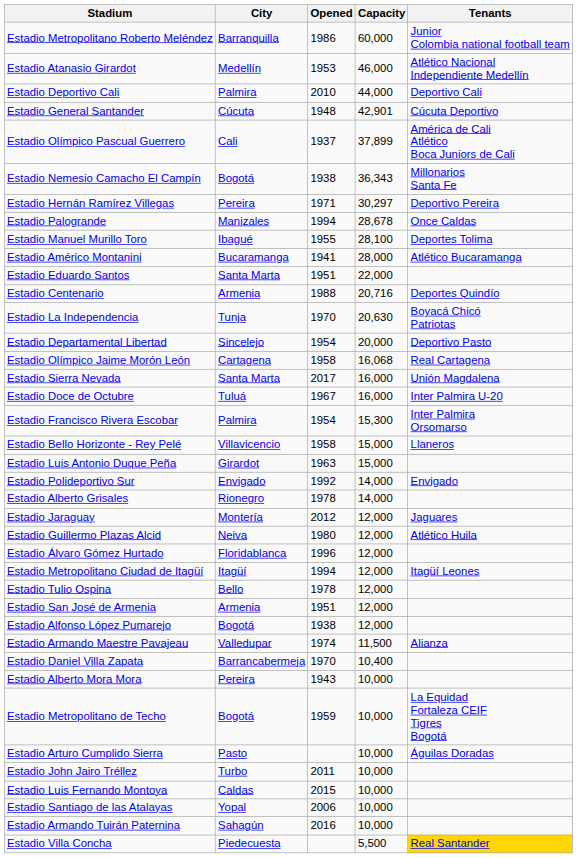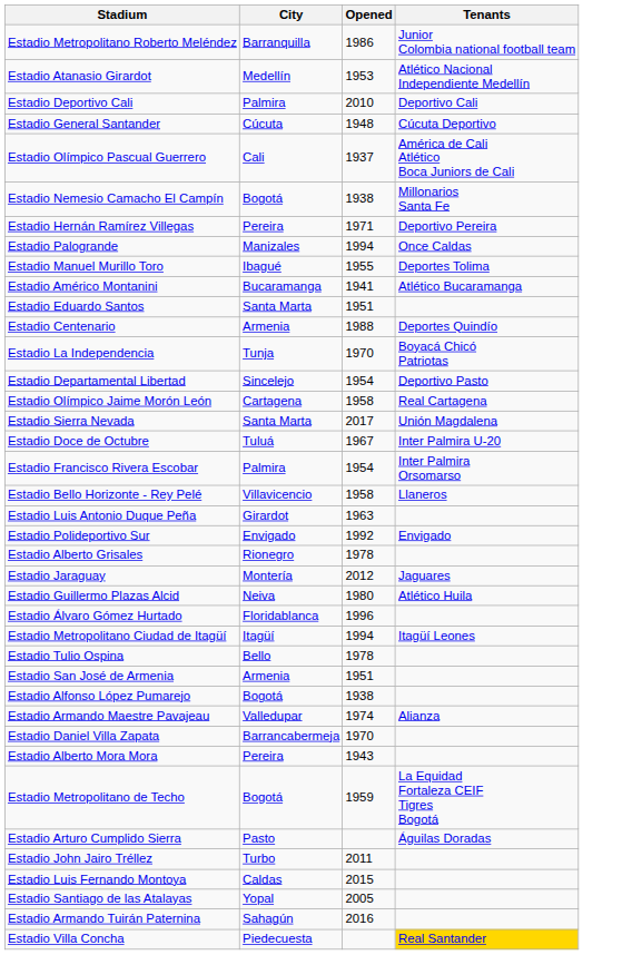 <table class="wikitable">
 <tr>
 <th>Stadium</th>
 <th>City</th>
 <th>Opened</th>
-<th>Capacity</th>
 <th>Tenants</th>
 </tr>
 <tr>
 <td><a href='#'>Estadio Metropolitano Roberto Meléndez</a></td>
 <td><a href='#'>Barranquilla</a></td>
 <td>1986</td>
-<td>60,000</td>
 <td><a href='#'>Junior</a><br><a href='#'>Colombia national football team</a></td>
 </tr>
 <tr>
 <td><a href='#'>Estadio Atanasio Girardot</a></td>
 <td><a href='#'>Medellín</a></td>
 <td>1953</td>
-<td>46,000</td>
 <td><a href='#'>Atlético Nacional</a><br><a href='#'>Independiente Medellín</a></td>
 </tr>
 <tr>
 <td><a href='#'>Estadio Deportivo Cali</a></td>
 <td><a href='#'>Palmira</a></td>
 <td>2010</td>
-<td>44,000</td>
 <td><a href='#'>Deportivo Cali</a></td>
 </tr>
 <tr>
 <td><a href='#'>Estadio General Santander</a></td>
 <td><a href='#'>Cúcuta</a></td>
 <td>1948</td>
-<td>42,901</td>
 <td><a href='#'>Cúcuta Deportivo</a></td>
 </tr>
 <tr>
 <td><a href='#'>Estadio Olímpico Pascual Guerrero</a></td>
 <td><a href='#'>Cali</a></td>
 <td>1937</td>
-<td>37,899</td>
 <td><a href='#'>América de Cali</a><br><a href='#'>Atlético</a><br><a href='#'>Boca Juniors de Cali</a></td>
 </tr>
 <tr>
 <td><a href='#'>Estadio Nemesio Camacho El Campín</a></td>
 <td><a href='#'>Bogotá</a></td>
 <td>1938</td>
-<td>36,343</td>
 <td><a href='#'>Millonarios</a><br><a href='#'>Santa Fe</a></td>
 </tr>
 <tr>
 <td><a href='#'>Estadio Hernán Ramírez Villegas</a></td>
 <td><a href='#'>Pereira</a></td>
 <td>1971</td>
-<td>30,297</td>
 <td><a href='#'>Deportivo Pereira</a></td>
 </tr>
 <tr>
 <td><a href='#'>Estadio Palogrande</a></td>
 <td><a href='#'>Manizales</a></td>
 <td>1994</td>
-<td>28,678</td>
 <td><a href='#'>Once Caldas</a></td>
 </tr>
 <tr>
 <td><a href='#'>Estadio Manuel Murillo Toro</a></td>
 <td><a href='#'>Ibagué</a></td>
 <td>1955</td>
-<td>28,100</td>
 <td><a href='#'>Deportes Tolima</a></td>
 </tr>
 <tr>
 <td><a href='#'>Estadio Américo Montanini</a></td>
 <td><a href='#'>Bucaramanga</a></td>
 <td>1941</td>
-<td>28,000</td>
 <td><a href='#'>Atlético Bucaramanga</a></td>
 </tr>
 <tr>
 <td><a href='#'>Estadio Eduardo Santos</a></td>
 <td><a href='#'>Santa Marta</a></td>
 <td>1951</td>
-<td>22,000</td>
 <td></td>
 </tr>
 <tr>
 <td><a href='#'>Estadio Centenario</a></td>
 <td><a href='#'>Armenia</a></td>
 <td>1988</td>
-<td>20,716</td>
 <td><a href='#'>Deportes Quindío</a></td>
 </tr>
 <tr>
 <td><a href='#'>Estadio La Independencia</a></td>
 <td><a href='#'>Tunja</a></td>
 <td>1970</td>
-<td>20,630</td>
 <td><a href='#'>Boyacá Chicó</a><br><a href='#'>Patriotas</a></td>
 </tr>
 <tr>
 <td><a href='#'>Estadio Departamental Libertad</a></td>
 <td><a href='#'>Sincelejo</a></td>
 <td>1954</td>
-<td>20,000</td>
 <td><a href='#'>Deportivo Pasto</a></td>
 </tr>
 <tr>
 <td><a href='#'>Estadio Olímpico Jaime Morón León</a></td>
 <td><a href='#'>Cartagena</a></td>
 <td>1958</td>
-<td>16,068</td>
 <td><a href='#'>Real Cartagena</a></td>
 </tr>
 <tr>
 <td><a href='#'>Estadio Sierra Nevada</a></td>
 <td><a href='#'>Santa Marta</a></td>
 <td>2017</td>
-<td>16,000</td>
 <td><a href='#'>Unión Magdalena</a></td>
 </tr>
 <tr>
 <td><a href='#'>Estadio Doce de Octubre</a></td>
 <td><a href='#'>Tuluá</a></td>
 <td>1967</td>
-<td>16,000</td>
 <td><a href='#'>Inter Palmira U-20</a></td>
 </tr>
 <tr>
 <td><a href='#'>Estadio Francisco Rivera Escobar</a></td>
 <td><a href='#'>Palmira</a></td>
 <td>1954</td>
-<td>15,300</td>
 <td><a href='#'>Inter Palmira</a><br><a href='#'>Orsomarso</a></td>
 </tr>
 <tr>
 <td><a href='#'>Estadio Bello Horizonte - Rey Pelé</a></td>
 <td><a href='#'>Villavicencio</a></td>
 <td>1958</td>
-<td>15,000</td>
 <td><a href='#'>Llaneros</a></td>
 </tr>
 <tr>
 <td><a href='#'>Estadio Luis Antonio Duque Peña</a></td>
 <td><a href='#'>Girardot</a></td>
 <td>1963</td>
-<td>15,000</td>
 <td></td>
 </tr>
 <tr>
 <td><a href='#'>Estadio Polideportivo Sur</a></td>
 <td><a href='#'>Envigado</a></td>
 <td>1992</td>
-<td>14,000</td>
 <td><a href='#'>Envigado</a></td>
 </tr>
 <tr>
 <td><a href='#'>Estadio Alberto Grisales</a></td>
 <td><a href='#'>Rionegro</a></td>
 <td>1978</td>
-<td>14,000</td>
 <td></td>
 </tr>
 <tr>
 <td><a href='#'>Estadio Jaraguay</a></td>
 <td><a href='#'>Montería</a></td>
 <td>2012</td>
-<td>12,000</td>
 <td><a href='#'>Jaguares</a></td>
 </tr>
 <tr>
 <td><a href='#'>Estadio Guillermo Plazas Alcid</a></td>
 <td><a href='#'>Neiva</a></td>
 <td>1980</td>
-<td>12,000</td>
 <td><a href='#'>Atlético Huila</a></td>
 </tr>
 <tr>
 <td><a href='#'>Estadio Álvaro Gómez Hurtado</a></td>
 <td><a href='#'>Floridablanca</a></td>
 <td>1996</td>
-<td>12,000</td>
 <td></td>
 </tr>
 <tr>
 <td><a href='#'>Estadio Metropolitano Ciudad de Itagüí</a></td>
 <td><a href='#'>Itagüí</a></td>
 <td>1994</td>
-<td>12,000</td>
 <td><a href='#'>Itagüí Leones</a></td>
 </tr>
 <tr>
 <td><a href='#'>Estadio Tulio Ospina</a></td>
 <td><a href='#'>Bello</a></td>
 <td>1978</td>
-<td>12,000</td>
 <td></td>
 </tr>
 <tr>
 <td><a href='#'>Estadio San José de Armenia</a></td>
 <td><a href='#'>Armenia</a></td>
 <td>1951</td>
-<td>12,000</td>
 <td></td>
 </tr>
 <tr>
 <td><a href='#'>Estadio Alfonso López Pumarejo</a></td>
 <td><a href='#'>Bogotá</a></td>
 <td>1938</td>
-<td>12,000</td>
 <td></td>
 </tr>
 <tr>
 <td><a href='#'>Estadio Armando Maestre Pavajeau</a></td>
 <td><a href='#'>Valledupar</a></td>
 <td>1974</td>
-<td>11,500</td>
 <td><a href='#'>Alianza</a></td>
 </tr>
 <tr>
 <td><a href='#'>Estadio Daniel Villa Zapata</a></td>
 <td><a href='#'>Barrancabermeja</a></td>
 <td>1970</td>
-<td>10,400</td>
 <td></td>
 </tr>
 <tr>
 <td><a href='#'>Estadio Alberto Mora Mora</a></td>
 <td><a href='#'>Pereira</a></td>
 <td>1943</td>
-<td>10,000</td>
 <td></td>
 </tr>
 <tr>
 <td><a href='#'>Estadio Metropolitano de Techo</a></td>
 <td><a href='#'>Bogotá</a></td>
 <td>1959</td>
-<td>10,000</td>
 <td><a href='#'>La Equidad</a><br><a href='#'>Fortaleza CEIF</a><br><a href='#'>Tigres</a><br><a href='#'>Bogotá</a></td>
 </tr>
 <tr>
 <td><a href='#'>Estadio Arturo Cumplido Sierra</a></td>
 <td><a href='#'>Pasto</a></td>
 <td></td>
-<td>10,000</td>
 <td><a href='#'>Águilas Doradas</a></td>
 </tr>
 <tr>
 <td><a href='#'>Estadio John Jairo Tréllez</a></td>
 <td><a href='#'>Turbo</a></td>
 <td>2011</td>
-<td>10,000</td>
 <td></td>
 </tr>
 <tr>
 <td><a href='#'>Estadio Luis Fernando Montoya</a></td>
 <td><a href='#'>Caldas</a></td>
 <td>2015</td>
-<td>10,000</td>
 <td></td>
 </tr>
 <tr>
 <td><a href='#'>Estadio Santiago de las Atalayas</a></td>
 <td><a href='#'>Yopal</a></td>
-<td>2006</td>
-<td>10,000</td>
+<td>2005</td>
 <td></td>
 </tr>
 <tr>
 <td><a href='#'>Estadio Armando Tuirán Paternina</a></td>
 <td><a href='#'>Sahagún</a></td>
 <td>2016</td>
-<td>10,000</td>
 <td></td>
 </tr>
 <tr>
 <td><a href='#'>Estadio Villa Concha</a></td>
 <td><a href='#'>Piedecuesta</a></td>
 <td></td>
-<td>5,500</td>
 <td style="background: gold;"><a href='#'>Real Santander</a></td>
 </tr>
 </table>
